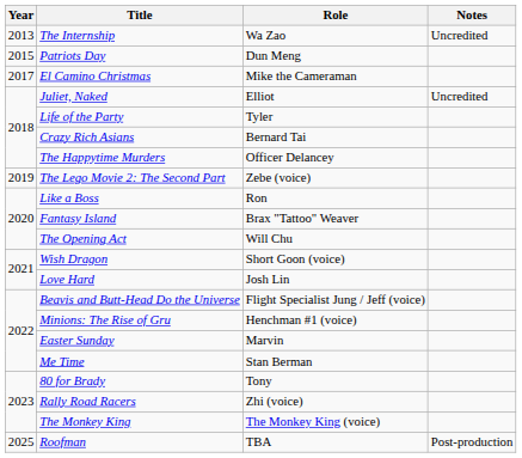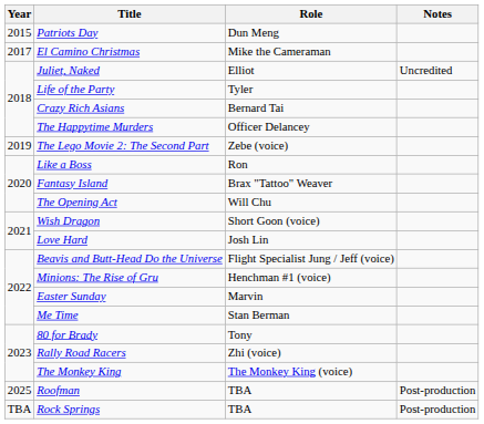 <table class="wikitable unsortable">
 <tr>
 <th>Year</th>
 <th>Title</th>
 <th>Role</th>
 <th>Notes</th>
-</tr>
-<tr>
-<td>2013</td>
-<td><em><a href='#'>The Internship</a></em></td>
-<td>Wa Zao</td>
-<td>Uncredited</td>
 </tr>
 <tr>
 <td>2015</td>
 <td><em><a href='#'>Patriots Day</a></em></td>
 <td>Dun Meng</td>
 <td></td>
 </tr>
 <tr>
 <td>2017</td>
 <td><em><a href='#'>El Camino Christmas</a></em></td>
 <td>Mike the Cameraman</td>
 <td></td>
 </tr>
 <tr>
 <td rowspan=4>2018</td>
 <td><em><a href='#'>Juliet, Naked</a></em></td>
 <td>Elliot</td>
 <td>Uncredited</td>
 </tr>
 <tr>
 <td><em><a href='#'>Life of the Party</a></em></td>
 <td>Tyler</td>
 <td></td>
 </tr>
 <tr>
 <td><em><a href='#'>Crazy Rich Asians</a></em></td>
 <td>Bernard Tai</td>
 <td></td>
 </tr>
 <tr>
 <td><em><a href='#'>The Happytime Murders</a></em></td>
 <td>Officer Delancey</td>
 <td></td>
 </tr>
 <tr>
 <td>2019</td>
 <td><em><a href='#'>The Lego Movie 2: The Second Part</a></em></td>
 <td>Zebe (voice)</td>
 <td></td>
 </tr>
 <tr>
 <td rowspan=3>2020</td>
 <td><em><a href='#'>Like a Boss</a></em></td>
 <td>Ron</td>
 <td></td>
 </tr>
 <tr>
 <td><em><a href='#'>Fantasy Island</a></em></td>
 <td>Brax "Tattoo" Weaver</td>
 <td></td>
 </tr>
 <tr>
 <td><em><a href='#'>The Opening Act</a></em></td>
 <td>Will Chu</td>
 <td></td>
 </tr>
 <tr>
 <td rowspan=2>2021</td>
 <td><em><a href='#'>Wish Dragon</a></em></td>
 <td>Short Goon (voice)</td>
 <td></td>
 </tr>
 <tr>
 <td><em><a href='#'>Love Hard</a></em></td>
 <td>Josh Lin</td>
 <td></td>
 </tr>
 <tr>
 <td rowspan=4>2022</td>
 <td><em><a href='#'>Beavis and Butt-Head Do the Universe</a></em></td>
 <td>Flight Specialist Jung / Jeff (voice)</td>
 <td></td>
 </tr>
 <tr>
 <td><em><a href='#'>Minions: The Rise of Gru</a></em></td>
 <td>Henchman #1 (voice)</td>
 <td></td>
 </tr>
 <tr>
 <td><em><a href='#'>Easter Sunday</a></em></td>
 <td>Marvin</td>
 <td></td>
 </tr>
 <tr>
 <td><em><a href='#'>Me Time</a></em></td>
 <td>Stan Berman</td>
 <td></td>
 </tr>
 <tr>
 <td rowspan=3>2023</td>
 <td><em><a href='#'>80 for Brady</a></em></td>
 <td>Tony</td>
 <td></td>
 </tr>
 <tr>
 <td><em><a href='#'>Rally Road Racers</a></em></td>
 <td>Zhi (voice)</td>
 <td></td>
 </tr>
 <tr>
 <td><em><a href='#'>The Monkey King</a></em></td>
 <td><a href='#'>The Monkey King</a> (voice)</td>
 <td></td>
 </tr>
 <tr>
 <td>2025</td>
 <td><em><a href='#'>Roofman</a></em></td>
 <td>TBA</td>
 <td>Post-production</td>
 </tr>
+<tr>
+<td>TBA</td>
+<td><em><a href='#'>Rock Springs</a></em></td>
+<td>TBA</td>
+<td>Post-production</td>
+</tr>
 </table>
